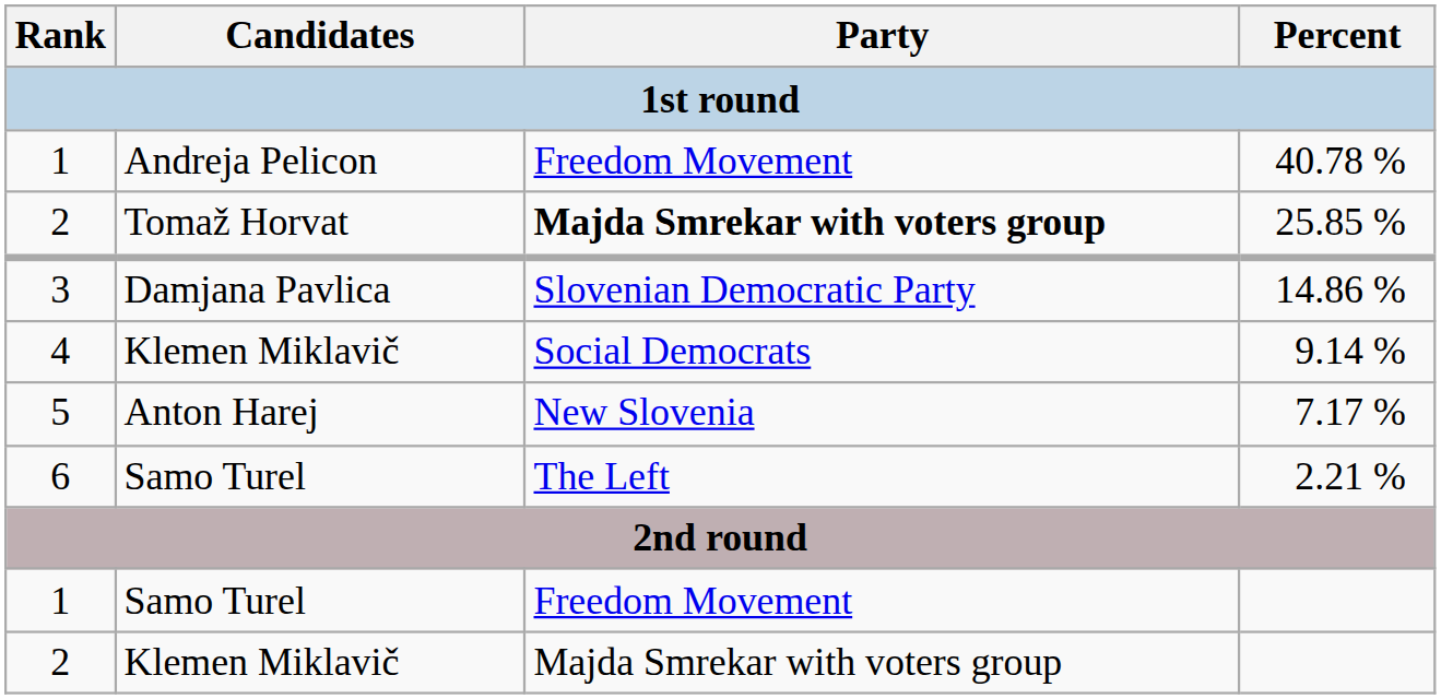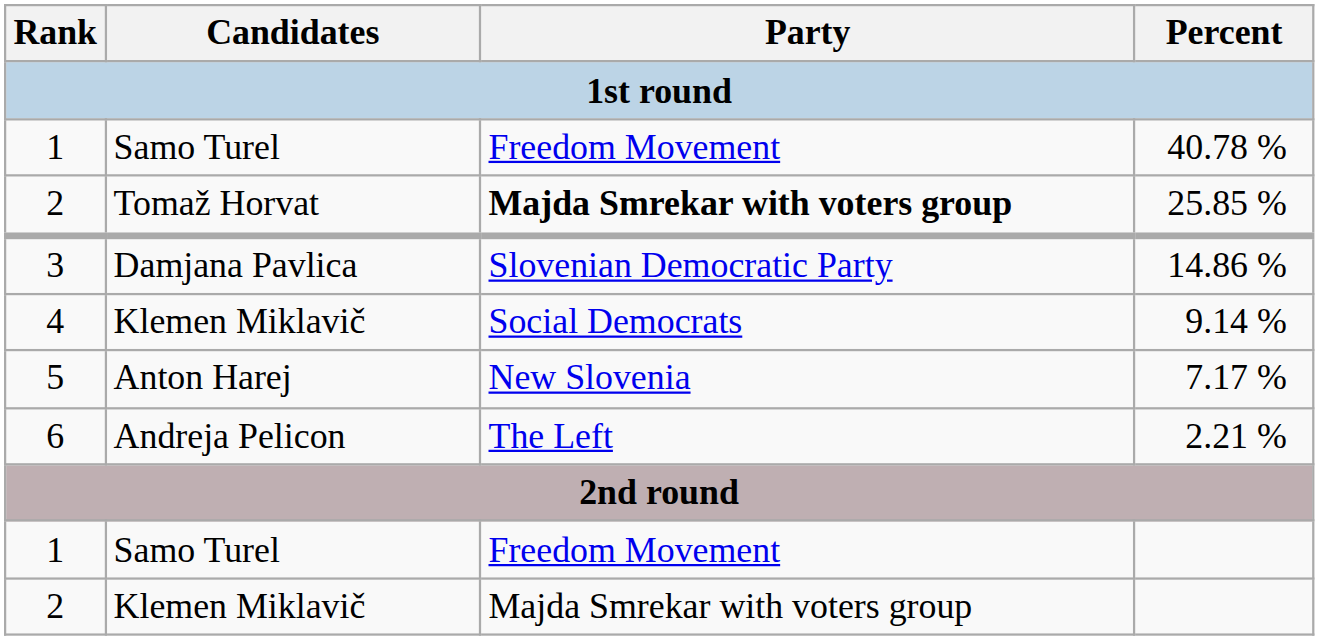 <table class="wikitable">
 <tr>
 <th width=37>Rank</th>
 <th width=160>Candidates</th>
 <th width=285>Party</th>
 <th width=72>Percent</th>
 </tr>
 <tr>
 <td bgcolor=#BCD4E6 colspan=4 align=center><strong>1st round</strong></td>
 </tr>
 <tr>
 <td align=center>1</td>
-<td>Andreja Pelicon</td>
+<td>Samo Turel</td>
 <td><a href='#'>Freedom Movement</a></td>
 <td align=right>40.78 %  </td>
 </tr>
 <tr>
 <td align=center>2</td>
 <td>Tomaž Horvat</td>
 <td><strong>Majda Smrekar with voters group</strong></td>
 <td align=right>25.85 %  </td>
 </tr>
 <tr>
 <td style="border-top-width:3px" align=center>3</td>
 <td style="border-top-width:3px">Damjana Pavlica</td>
 <td style="border-top-width:3px"><a href='#'>Slovenian Democratic Party</a></td>
 <td style="border-top-width:3px" align=right>14.86 %  </td>
 </tr>
 <tr>
 <td align=center>4</td>
 <td>Klemen Miklavič</td>
 <td><a href='#'>Social Democrats</a></td>
 <td align=right>9.14 %  </td>
 </tr>
 <tr>
 <td align=center>5</td>
 <td>Anton Harej</td>
 <td><a href='#'>New Slovenia</a></td>
 <td align=right>7.17 %  </td>
 </tr>
 <tr>
 <td align=center>6</td>
-<td>Samo Turel</td>
+<td>Andreja Pelicon</td>
 <td><a href='#'>The Left</a></td>
 <td align=right>2.21 %  </td>
 </tr>
 <tr>
 <td bgcolor=#BFAFB2 colspan=4 align=center><strong>2nd round</strong></td>
 </tr>
 <tr>
 <td align=center>1</td>
 <td>Samo Turel</td>
 <td><a href='#'>Freedom Movement</a></td>
 <td></td>
 </tr>
 <tr>
 <td align=center>2</td>
 <td>Klemen Miklavič</td>
 <td>Majda Smrekar with voters group</td>
 <td></td>
 </tr>
 </table>
